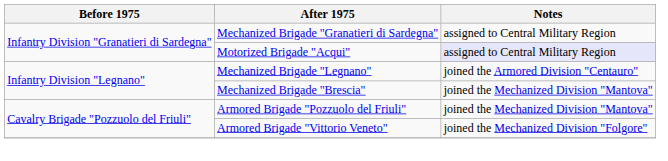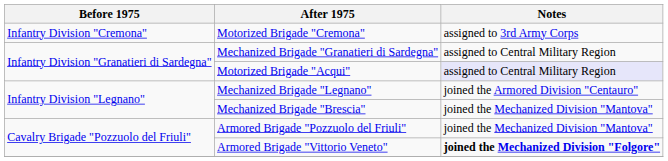 <table class="wikitable">
 <tr>
 <th>Before 1975</th>
 <th>After 1975</th>
 <th>Notes</th>
+</tr>
+<tr>
+<td rowspan="1" colspan="1" style="text-align: left;"><a href='#'>Infantry Division "Cremona"</a></td>
+<td rowspan="1" colspan="1" style="text-align: left;"><a href='#'>Motorized Brigade "Cremona"</a></td>
+<td rowspan="1" colspan="1" style="text-align: left;">assigned to <a href='#'>3rd Army Corps</a></td>
 </tr>
 <tr>
 <td rowspan="2" colspan="1" style="text-align: left;"><a href='#'>Infantry Division "Granatieri di Sardegna"</a></td>
 <td rowspan="1" colspan="1" style="text-align: left;"><a href='#'>Mechanized Brigade "Granatieri di Sardegna"</a></td>
 <td rowspan="1" colspan="1" style="text-align: left;">assigned to Central Military Region</td>
 </tr>
 <tr>
 <td rowspan="1" colspan="1" style="text-align: left;"><a href='#'>Motorized Brigade "Acqui"</a></td>
 <td rowspan="1" colspan="1" style="background: lavender; text-align: left;">assigned to Central Military Region</td>
 </tr>
 <tr>
 <td rowspan="2" colspan="1" style="text-align: left;"><a href='#'>Infantry Division "Legnano"</a></td>
 <td rowspan="1" colspan="1" style="text-align: left;"><a href='#'>Mechanized Brigade "Legnano"</a></td>
 <td rowspan="1" colspan="1" style="text-align: left;">joined the <a href='#'>Armored Division "Centauro"</a></td>
 </tr>
 <tr>
 <td><a href='#'>Mechanized Brigade "Brescia"</a></td>
 <td rowspan="1" colspan="1" style="text-align: left;">joined the <a href='#'>Mechanized Division "Mantova"</a></td>
 </tr>
 <tr>
 <td rowspan="2" colspan="1" style="text-align: left;"><a href='#'>Cavalry Brigade "Pozzuolo del Friuli"</a></td>
 <td rowspan="1" colspan="1" style="text-align: left;"><a href='#'>Armored Brigade "Pozzuolo del Friuli"</a></td>
 <td rowspan="1" colspan="1" style="text-align: left;">joined the <a href='#'>Mechanized Division "Mantova"</a></td>
 </tr>
 <tr>
 <td><a href='#'>Armored Brigade "Vittorio Veneto"</a></td>
-<td rowspan="1" colspan="1" style="text-align: left;">joined the <a href='#'>Mechanized Division "Folgore"</a></td>
+<td rowspan="1" colspan="1" style="text-align: left;"><strong>joined the <a href='#'>Mechanized Division "Folgore"</a></strong></td>
 </tr>
 <tr>
 </tr>
 </table>
